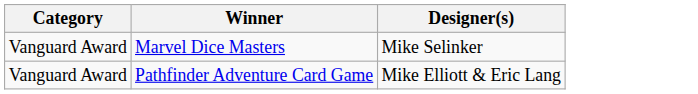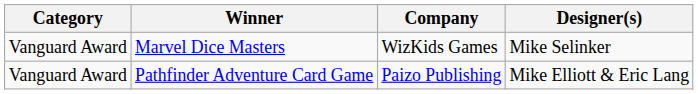 <table class="wikitable">
 <tr>
 <th>Category</th>
 <th>Winner</th>
+<th>Company</th>
 <th>Designer(s)</th>
 </tr>
 <tr>
 <td>Vanguard Award</td>
 <td><a href='#'>Marvel Dice Masters</a></td>
+<td>WizKids Games</td>
 <td>Mike Selinker</td>
 </tr>
 <tr>
 <td>Vanguard Award</td>
 <td><a href='#'>Pathfinder Adventure Card Game</a></td>
+<td><a href='#'>Paizo Publishing</a></td>
 <td>Mike Elliott & Eric Lang</td>
 </tr>
 </table>
